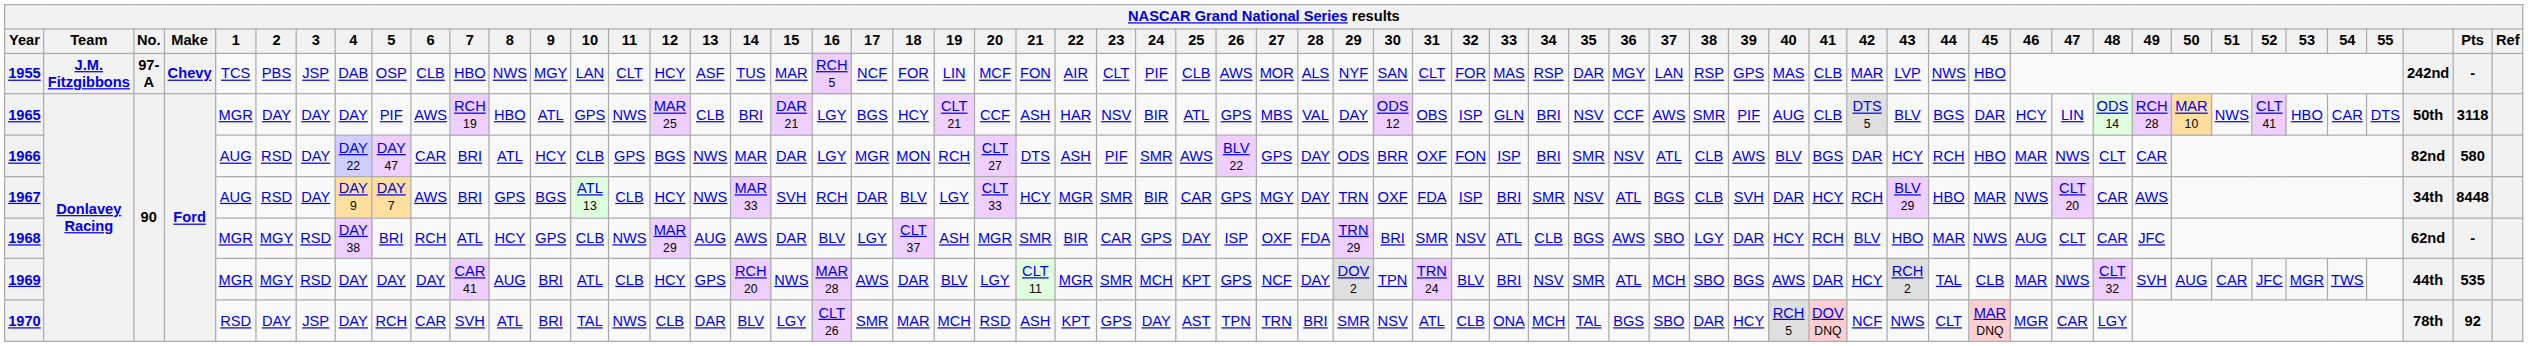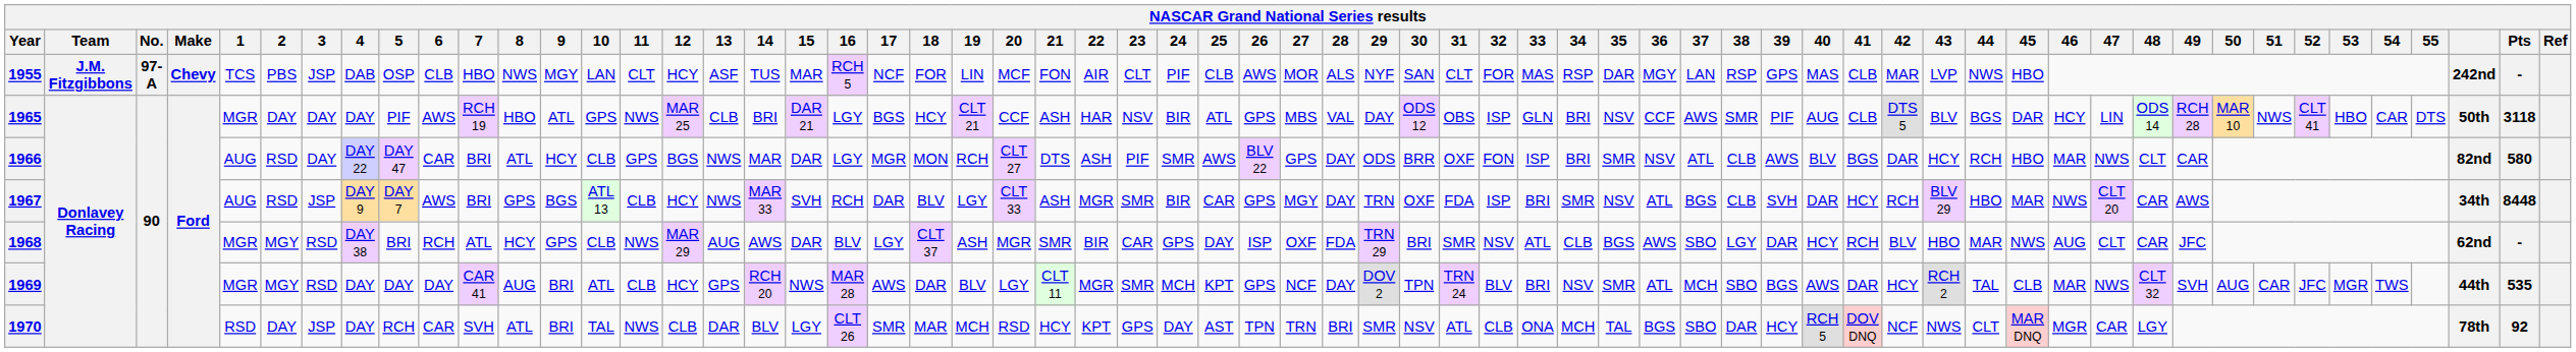 <table class="wikitable" style="text-align:center; font-size:75%">
 <tr>
 <th colspan="68"><a href='#'>NASCAR Grand National Series</a> results</th>
 </tr>
 <tr>
 <th>Year</th>
 <th>Team</th>
 <th>No.</th>
 <th>Make</th>
 <th>1</th>
 <th>2</th>
 <th>3</th>
 <th>4</th>
 <th>5</th>
 <th>6</th>
 <th>7</th>
 <th>8</th>
 <th>9</th>
 <th>10</th>
 <th>11</th>
 <th>12</th>
 <th>13</th>
 <th>14</th>
 <th>15</th>
 <th>16</th>
 <th>17</th>
 <th>18</th>
 <th>19</th>
 <th>20</th>
 <th>21</th>
 <th>22</th>
 <th>23</th>
 <th>24</th>
 <th>25</th>
 <th>26</th>
 <th>27</th>
 <th>28</th>
 <th>29</th>
 <th>30</th>
 <th>31</th>
 <th>32</th>
 <th>33</th>
 <th>34</th>
 <th>35</th>
 <th>36</th>
 <th>37</th>
 <th>38</th>
 <th>39</th>
 <th>40</th>
 <th>41</th>
 <th>42</th>
 <th>43</th>
 <th>44</th>
 <th>45</th>
 <th>46</th>
 <th>47</th>
 <th>48</th>
 <th>49</th>
 <th>50</th>
 <th>51</th>
 <th>52</th>
 <th>53</th>
 <th>54</th>
 <th>55</th>
 <th></th>
 <th>Pts</th>
 <th>Ref</th>
 </tr>
 <tr>
 <th><a href='#'>1955</a></th>
 <th><a href='#'>J.M. Fitzgibbons</a></th>
 <th>97-A</th>
 <th><a href='#'>Chevy</a></th>
 <td><a href='#'>TCS</a></td>
 <td><a href='#'>PBS</a></td>
 <td><a href='#'>JSP</a></td>
 <td><a href='#'>DAB</a></td>
 <td><a href='#'>OSP</a></td>
 <td><a href='#'>CLB</a></td>
 <td><a href='#'>HBO</a></td>
 <td><a href='#'>NWS</a></td>
 <td><a href='#'>MGY</a></td>
 <td><a href='#'>LAN</a></td>
 <td><a href='#'>CLT</a></td>
 <td><a href='#'>HCY</a></td>
 <td><a href='#'>ASF</a></td>
 <td><a href='#'>TUS</a></td>
 <td><a href='#'>MAR</a></td>
 <td style="background:#EFCFFF;"><a href='#'>RCH</a><br><small>5</small></td>
 <td><a href='#'>NCF</a></td>
 <td><a href='#'>FOR</a></td>
 <td><a href='#'>LIN</a></td>
 <td><a href='#'>MCF</a></td>
 <td><a href='#'>FON</a></td>
 <td><a href='#'>AIR</a></td>
 <td><a href='#'>CLT</a></td>
 <td><a href='#'>PIF</a></td>
 <td><a href='#'>CLB</a></td>
 <td><a href='#'>AWS</a></td>
 <td><a href='#'>MOR</a></td>
 <td><a href='#'>ALS</a></td>
 <td><a href='#'>NYF</a></td>
 <td><a href='#'>SAN</a></td>
 <td><a href='#'>CLT</a></td>
 <td><a href='#'>FOR</a></td>
 <td><a href='#'>MAS</a></td>
 <td><a href='#'>RSP</a></td>
 <td><a href='#'>DAR</a></td>
 <td><a href='#'>MGY</a></td>
 <td><a href='#'>LAN</a></td>
 <td><a href='#'>RSP</a></td>
 <td><a href='#'>GPS</a></td>
 <td><a href='#'>MAS</a></td>
 <td><a href='#'>CLB</a></td>
 <td><a href='#'>MAR</a></td>
 <td><a href='#'>LVP</a></td>
 <td><a href='#'>NWS</a></td>
 <td><a href='#'>HBO</a></td>
 <td colspan=10></td>
 <th>242nd</th>
 <th>-</th>
 <th></th>
 </tr>
 <tr>
 <th><a href='#'>1965</a></th>
 <th rowspan=6><a href='#'>Donlavey Racing</a></th>
 <th rowspan=6>90</th>
 <th rowspan=6><a href='#'>Ford</a></th>
 <td><a href='#'>MGR</a></td>
 <td><a href='#'>DAY</a></td>
 <td><a href='#'>DAY</a></td>
 <td><a href='#'>DAY</a></td>
 <td><a href='#'>PIF</a></td>
 <td><a href='#'>AWS</a></td>
 <td style="background:#EFCFFF;"><a href='#'>RCH</a><br><small>19</small></td>
 <td><a href='#'>HBO</a></td>
 <td><a href='#'>ATL</a></td>
 <td><a href='#'>GPS</a></td>
 <td><a href='#'>NWS</a></td>
 <td style="background:#EFCFFF;"><a href='#'>MAR</a><br><small>25</small></td>
 <td><a href='#'>CLB</a></td>
 <td><a href='#'>BRI</a></td>
 <td style="background:#EFCFFF;"><a href='#'>DAR</a><br><small>21</small></td>
 <td><a href='#'>LGY</a></td>
 <td><a href='#'>BGS</a></td>
 <td><a href='#'>HCY</a></td>
 <td style="background:#EFCFFF;"><a href='#'>CLT</a><br><small>21</small></td>
 <td><a href='#'>CCF</a></td>
 <td><a href='#'>ASH</a></td>
 <td><a href='#'>HAR</a></td>
 <td><a href='#'>NSV</a></td>
 <td><a href='#'>BIR</a></td>
 <td><a href='#'>ATL</a></td>
 <td><a href='#'>GPS</a></td>
 <td><a href='#'>MBS</a></td>
 <td><a href='#'>VAL</a></td>
 <td><a href='#'>DAY</a></td>
 <td style="background:#EFCFFF;"><a href='#'>ODS</a><br><small>12</small></td>
 <td><a href='#'>OBS</a></td>
 <td><a href='#'>ISP</a></td>
 <td><a href='#'>GLN</a></td>
 <td><a href='#'>BRI</a></td>
 <td><a href='#'>NSV</a></td>
 <td><a href='#'>CCF</a></td>
 <td><a href='#'>AWS</a></td>
 <td><a href='#'>SMR</a></td>
 <td><a href='#'>PIF</a></td>
 <td><a href='#'>AUG</a></td>
 <td><a href='#'>CLB</a></td>
 <td style="background:#DFDFDF;"><a href='#'>DTS</a><br><small>5</small></td>
 <td><a href='#'>BLV</a></td>
 <td><a href='#'>BGS</a></td>
 <td><a href='#'>DAR</a></td>
 <td><a href='#'>HCY</a></td>
 <td><a href='#'>LIN</a></td>
 <td style="background:#DFFFDF;"><a href='#'>ODS</a><br><small>14</small></td>
 <td style="background:#EFCFFF;"><a href='#'>RCH</a><br><small>28</small></td>
 <td style="background:#FFDF9F;"><a href='#'>MAR</a><br><small>10</small></td>
 <td><a href='#'>NWS</a></td>
 <td style="background:#EFCFFF;"><a href='#'>CLT</a><br><small>41</small></td>
 <td><a href='#'>HBO</a></td>
 <td><a href='#'>CAR</a></td>
 <td><a href='#'>DTS</a></td>
 <th>50th</th>
 <th>3118</th>
 <th></th>
 </tr>
 <tr>
 <th><a href='#'>1966</a></th>
 <td><a href='#'>AUG</a></td>
 <td><a href='#'>RSD</a></td>
 <td><a href='#'>DAY</a></td>
 <td style="background:#CFCFFF;"><a href='#'>DAY</a><br><small>22</small></td>
 <td style="background:#EFCFFF;"><a href='#'>DAY</a><br><small>47</small></td>
 <td><a href='#'>CAR</a></td>
 <td><a href='#'>BRI</a></td>
 <td><a href='#'>ATL</a></td>
 <td><a href='#'>HCY</a></td>
 <td><a href='#'>CLB</a></td>
 <td><a href='#'>GPS</a></td>
 <td><a href='#'>BGS</a></td>
 <td><a href='#'>NWS</a></td>
 <td><a href='#'>MAR</a></td>
 <td><a href='#'>DAR</a></td>
 <td><a href='#'>LGY</a></td>
 <td><a href='#'>MGR</a></td>
 <td><a href='#'>MON</a></td>
 <td><a href='#'>RCH</a></td>
 <td style="background:#EFCFFF;"><a href='#'>CLT</a><br><small>27</small></td>
 <td><a href='#'>DTS</a></td>
 <td><a href='#'>ASH</a></td>
 <td><a href='#'>PIF</a></td>
 <td><a href='#'>SMR</a></td>
 <td><a href='#'>AWS</a></td>
 <td style="background:#EFCFFF;"><a href='#'>BLV</a><br><small>22</small></td>
 <td><a href='#'>GPS</a></td>
 <td><a href='#'>DAY</a></td>
 <td><a href='#'>ODS</a></td>
 <td><a href='#'>BRR</a></td>
 <td><a href='#'>OXF</a></td>
 <td><a href='#'>FON</a></td>
 <td><a href='#'>ISP</a></td>
 <td><a href='#'>BRI</a></td>
 <td><a href='#'>SMR</a></td>
 <td><a href='#'>NSV</a></td>
 <td><a href='#'>ATL</a></td>
 <td><a href='#'>CLB</a></td>
 <td><a href='#'>AWS</a></td>
 <td><a href='#'>BLV</a></td>
 <td><a href='#'>BGS</a></td>
 <td><a href='#'>DAR</a></td>
 <td><a href='#'>HCY</a></td>
 <td><a href='#'>RCH</a></td>
 <td><a href='#'>HBO</a></td>
 <td><a href='#'>MAR</a></td>
 <td><a href='#'>NWS</a></td>
 <td><a href='#'>CLT</a></td>
 <td><a href='#'>CAR</a></td>
 <td colspan=6></td>
 <th>82nd</th>
 <th>580</th>
 <th></th>
 </tr>
 <tr>
 <th><a href='#'>1967</a></th>
 <td><a href='#'>AUG</a></td>
 <td><a href='#'>RSD</a></td>
-<td><a href='#'>DAY</a></td>
+<td><a href='#'>JSP</a></td>
 <td style="background:#FFDF9F;"><a href='#'>DAY</a><br><small>9</small></td>
 <td style="background:#FFDF9F;"><a href='#'>DAY</a><br><small>7</small></td>
 <td><a href='#'>AWS</a></td>
 <td><a href='#'>BRI</a></td>
 <td><a href='#'>GPS</a></td>
 <td><a href='#'>BGS</a></td>
 <td style="background:#DFFFDF;"><a href='#'>ATL</a><br><small>13</small></td>
 <td><a href='#'>CLB</a></td>
 <td><a href='#'>HCY</a></td>
 <td><a href='#'>NWS</a></td>
 <td style="background:#EFCFFF;"><a href='#'>MAR</a><br><small>33</small></td>
 <td><a href='#'>SVH</a></td>
 <td><a href='#'>RCH</a></td>
 <td><a href='#'>DAR</a></td>
 <td><a href='#'>BLV</a></td>
 <td><a href='#'>LGY</a></td>
 <td style="background:#EFCFFF;"><a href='#'>CLT</a><br><small>33</small></td>
-<td><a href='#'>HCY</a></td>
+<td><a href='#'>ASH</a></td>
 <td><a href='#'>MGR</a></td>
 <td><a href='#'>SMR</a></td>
 <td><a href='#'>BIR</a></td>
 <td><a href='#'>CAR</a></td>
 <td><a href='#'>GPS</a></td>
 <td><a href='#'>MGY</a></td>
 <td><a href='#'>DAY</a></td>
 <td><a href='#'>TRN</a></td>
 <td><a href='#'>OXF</a></td>
 <td><a href='#'>FDA</a></td>
 <td><a href='#'>ISP</a></td>
 <td><a href='#'>BRI</a></td>
 <td><a href='#'>SMR</a></td>
 <td><a href='#'>NSV</a></td>
 <td><a href='#'>ATL</a></td>
 <td><a href='#'>BGS</a></td>
 <td><a href='#'>CLB</a></td>
 <td><a href='#'>SVH</a></td>
 <td><a href='#'>DAR</a></td>
 <td><a href='#'>HCY</a></td>
 <td><a href='#'>RCH</a></td>
 <td style="background:#EFCFFF;"><a href='#'>BLV</a><br><small>29</small></td>
 <td><a href='#'>HBO</a></td>
 <td><a href='#'>MAR</a></td>
 <td><a href='#'>NWS</a></td>
 <td style="background:#EFCFFF;"><a href='#'>CLT</a><br><small>20</small></td>
 <td><a href='#'>CAR</a></td>
 <td><a href='#'>AWS</a></td>
 <td colspan=6></td>
 <th>34th</th>
 <th>8448</th>
 <th></th>
 </tr>
 <tr>
 <th><a href='#'>1968</a></th>
 <td><a href='#'>MGR</a></td>
 <td><a href='#'>MGY</a></td>
 <td><a href='#'>RSD</a></td>
 <td style="background:#EFCFFF;"><a href='#'>DAY</a><br><small>38</small></td>
 <td><a href='#'>BRI</a></td>
 <td><a href='#'>RCH</a></td>
 <td><a href='#'>ATL</a></td>
 <td><a href='#'>HCY</a></td>
 <td><a href='#'>GPS</a></td>
 <td><a href='#'>CLB</a></td>
 <td><a href='#'>NWS</a></td>
 <td style="background:#EFCFFF;"><a href='#'>MAR</a><br><small>29</small></td>
 <td><a href='#'>AUG</a></td>
 <td><a href='#'>AWS</a></td>
 <td><a href='#'>DAR</a></td>
 <td><a href='#'>BLV</a></td>
 <td><a href='#'>LGY</a></td>
 <td style="background:#EFCFFF;"><a href='#'>CLT</a><br><small>37</small></td>
 <td><a href='#'>ASH</a></td>
 <td><a href='#'>MGR</a></td>
 <td><a href='#'>SMR</a></td>
 <td><a href='#'>BIR</a></td>
 <td><a href='#'>CAR</a></td>
 <td><a href='#'>GPS</a></td>
 <td><a href='#'>DAY</a></td>
 <td><a href='#'>ISP</a></td>
 <td><a href='#'>OXF</a></td>
 <td><a href='#'>FDA</a></td>
 <td style="background:#EFCFFF;"><a href='#'>TRN</a><br><small>29</small></td>
 <td><a href='#'>BRI</a></td>
 <td><a href='#'>SMR</a></td>
 <td><a href='#'>NSV</a></td>
 <td><a href='#'>ATL</a></td>
 <td><a href='#'>CLB</a></td>
 <td><a href='#'>BGS</a></td>
 <td><a href='#'>AWS</a></td>
 <td><a href='#'>SBO</a></td>
 <td><a href='#'>LGY</a></td>
 <td><a href='#'>DAR</a></td>
 <td><a href='#'>HCY</a></td>
 <td><a href='#'>RCH</a></td>
 <td><a href='#'>BLV</a></td>
 <td><a href='#'>HBO</a></td>
 <td><a href='#'>MAR</a></td>
 <td><a href='#'>NWS</a></td>
 <td><a href='#'>AUG</a></td>
 <td><a href='#'>CLT</a></td>
 <td><a href='#'>CAR</a></td>
 <td><a href='#'>JFC</a></td>
 <td colspan=6></td>
 <th>62nd</th>
 <th>-</th>
 <th></th>
 </tr>
 <tr>
 <th><a href='#'>1969</a></th>
 <td><a href='#'>MGR</a></td>
 <td><a href='#'>MGY</a></td>
 <td><a href='#'>RSD</a></td>
 <td><a href='#'>DAY</a></td>
 <td><a href='#'>DAY</a></td>
 <td><a href='#'>DAY</a></td>
 <td style="background:#EFCFFF;"><a href='#'>CAR</a><br><small>41</small></td>
 <td><a href='#'>AUG</a></td>
 <td><a href='#'>BRI</a></td>
 <td><a href='#'>ATL</a></td>
 <td><a href='#'>CLB</a></td>
 <td><a href='#'>HCY</a></td>
 <td><a href='#'>GPS</a></td>
 <td style="background:#EFCFFF;"><a href='#'>RCH</a><br><small>20</small></td>
 <td><a href='#'>NWS</a></td>
 <td style="background:#EFCFFF;"><a href='#'>MAR</a><br><small>28</small></td>
 <td><a href='#'>AWS</a></td>
 <td><a href='#'>DAR</a></td>
 <td><a href='#'>BLV</a></td>
 <td><a href='#'>LGY</a></td>
 <td style="background:#DFFFDF;"><a href='#'>CLT</a><br><small>11</small></td>
 <td><a href='#'>MGR</a></td>
 <td><a href='#'>SMR</a></td>
 <td><a href='#'>MCH</a></td>
 <td><a href='#'>KPT</a></td>
 <td><a href='#'>GPS</a></td>
 <td><a href='#'>NCF</a></td>
 <td><a href='#'>DAY</a></td>
 <td style="background:#DFDFDF;"><a href='#'>DOV</a><br><small>2</small></td>
 <td><a href='#'>TPN</a></td>
 <td style="background:#EFCFFF;"><a href='#'>TRN</a><br><small>24</small></td>
 <td><a href='#'>BLV</a></td>
 <td><a href='#'>BRI</a></td>
 <td><a href='#'>NSV</a></td>
 <td><a href='#'>SMR</a></td>
 <td><a href='#'>ATL</a></td>
 <td><a href='#'>MCH</a></td>
 <td><a href='#'>SBO</a></td>
 <td><a href='#'>BGS</a></td>
 <td><a href='#'>AWS</a></td>
 <td><a href='#'>DAR</a></td>
 <td><a href='#'>HCY</a></td>
 <td style="background:#DFDFDF;"><a href='#'>RCH</a><br><small>2</small></td>
 <td><a href='#'>TAL</a></td>
 <td><a href='#'>CLB</a></td>
 <td><a href='#'>MAR</a></td>
 <td><a href='#'>NWS</a></td>
 <td style="background:#EFCFFF;"><a href='#'>CLT</a><br><small>32</small></td>
 <td><a href='#'>SVH</a></td>
 <td><a href='#'>AUG</a></td>
 <td><a href='#'>CAR</a></td>
 <td><a href='#'>JFC</a></td>
 <td><a href='#'>MGR</a></td>
 <td><a href='#'>TWS</a></td>
 <td></td>
 <th>44th</th>
 <th>535</th>
 <th></th>
 </tr>
 <tr>
 <th><a href='#'>1970</a></th>
 <td><a href='#'>RSD</a></td>
 <td><a href='#'>DAY</a></td>
 <td><a href='#'>JSP</a></td>
 <td><a href='#'>DAY</a></td>
 <td><a href='#'>RCH</a></td>
 <td><a href='#'>CAR</a></td>
 <td><a href='#'>SVH</a></td>
 <td><a href='#'>ATL</a></td>
 <td><a href='#'>BRI</a></td>
 <td><a href='#'>TAL</a></td>
 <td><a href='#'>NWS</a></td>
 <td><a href='#'>CLB</a></td>
 <td><a href='#'>DAR</a></td>
 <td><a href='#'>BLV</a></td>
 <td><a href='#'>LGY</a></td>
 <td style="background:#EFCFFF;"><a href='#'>CLT</a><br><small>26</small></td>
 <td><a href='#'>SMR</a></td>
 <td><a href='#'>MAR</a></td>
 <td><a href='#'>MCH</a></td>
 <td><a href='#'>RSD</a></td>
-<td><a href='#'>ASH</a></td>
+<td><a href='#'>HCY</a></td>
 <td><a href='#'>KPT</a></td>
 <td><a href='#'>GPS</a></td>
 <td><a href='#'>DAY</a></td>
 <td><a href='#'>AST</a></td>
 <td><a href='#'>TPN</a></td>
 <td><a href='#'>TRN</a></td>
 <td><a href='#'>BRI</a></td>
 <td><a href='#'>SMR</a></td>
 <td><a href='#'>NSV</a></td>
 <td><a href='#'>ATL</a></td>
 <td><a href='#'>CLB</a></td>
 <td><a href='#'>ONA</a></td>
 <td><a href='#'>MCH</a></td>
 <td><a href='#'>TAL</a></td>
 <td><a href='#'>BGS</a></td>
 <td><a href='#'>SBO</a></td>
 <td><a href='#'>DAR</a></td>
 <td><a href='#'>HCY</a></td>
 <td style="background:#DFDFDF;"><a href='#'>RCH</a><br><small>5</small></td>
 <td style="background:#FFCFCF;"><a href='#'>DOV</a><br><small>DNQ</small></td>
 <td><a href='#'>NCF</a></td>
 <td><a href='#'>NWS</a></td>
 <td><a href='#'>CLT</a></td>
 <td style="background:#FFCFCF;"><a href='#'>MAR</a><br><small>DNQ</small></td>
 <td><a href='#'>MGR</a></td>
 <td><a href='#'>CAR</a></td>
 <td><a href='#'>LGY</a></td>
 <td colspan=7></td>
 <th>78th</th>
 <th>92</th>
 <th></th>
 </tr>
 </table>
